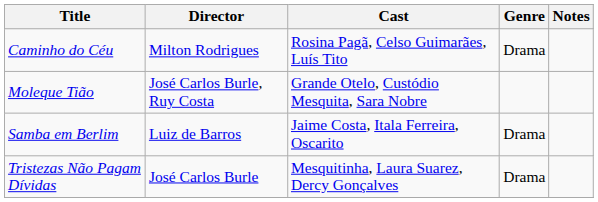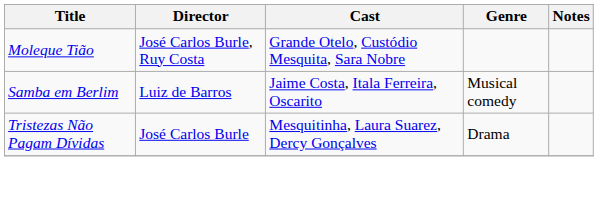 <table class="wikitable">
 <tr>
 <th>Title</th>
 <th>Director</th>
 <th>Cast</th>
 <th>Genre</th>
 <th>Notes</th>
-</tr>
-<tr>
-<td><em><a href='#'>Caminho do Céu</a></em></td>
-<td><a href='#'>Milton Rodrigues</a></td>
-<td><a href='#'>Rosina Pagã</a>, <a href='#'>Celso Guimarães</a>, <a href='#'>Luís Tito</a></td>
-<td>Drama</td>
-<td></td>
 </tr>
 <tr>
 <td><em><a href='#'>Moleque Tião</a></em></td>
 <td><a href='#'>José Carlos Burle</a>, <a href='#'>Ruy Costa</a></td>
 <td><a href='#'>Grande Otelo</a>, <a href='#'>Custódio Mesquita</a>, <a href='#'>Sara Nobre</a></td>
 <td></td>
 <td></td>
 </tr>
 <tr>
 <td><em><a href='#'>Samba em Berlim</a></em></td>
 <td><a href='#'>Luiz de Barros</a></td>
 <td><a href='#'>Jaime Costa</a>, <a href='#'>Itala Ferreira</a>, <a href='#'>Oscarito</a></td>
-<td>Drama</td>
+<td>Musical comedy</td>
 <td></td>
 </tr>
 <tr>
 <td><em><a href='#'>Tristezas Não Pagam Dívidas</a></em></td>
 <td><a href='#'>José Carlos Burle</a></td>
 <td><a href='#'>Mesquitinha</a>, <a href='#'>Laura Suarez</a>, <a href='#'>Dercy Gonçalves</a></td>
 <td>Drama</td>
 <td></td>
 </tr>
 <tr>
 </tr>
 </table>
